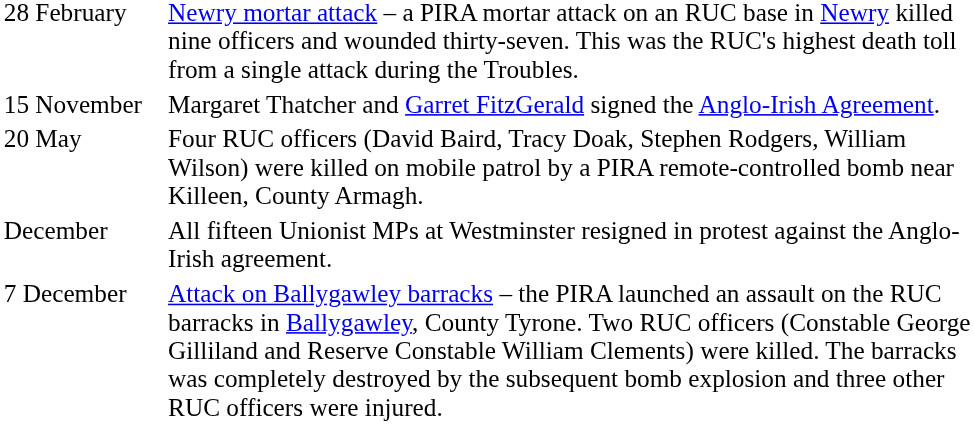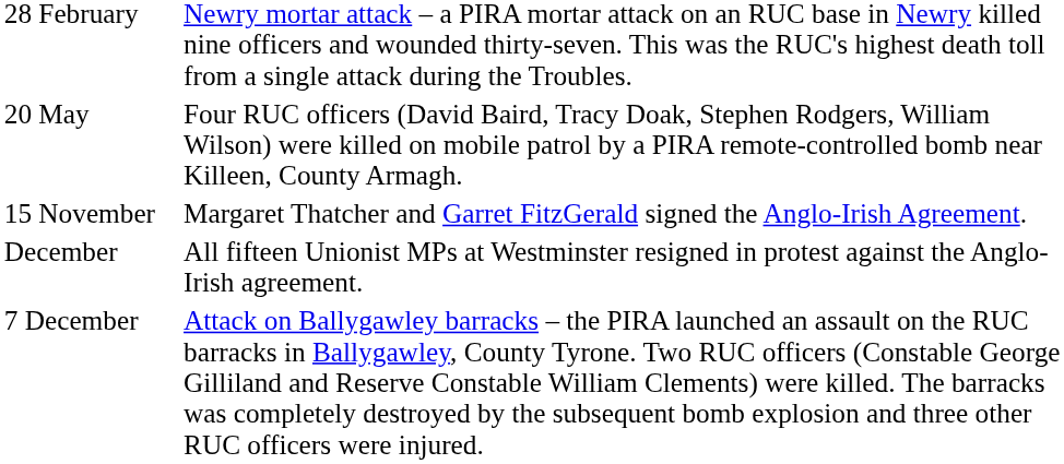 <table width=100%>
 <tr>
 <td style="width:100px; vertical-align:top;">28 February</td>
 <td><a href='#'>Newry mortar attack</a> – a PIRA mortar attack on an RUC base in <a href='#'>Newry</a> killed nine officers and wounded thirty-seven. This was the RUC's highest death toll from a single attack during the Troubles.</td>
 </tr>
 <tr>
+<td valign="top">20 May</td>
+<td>Four RUC officers (David Baird, Tracy Doak, Stephen Rodgers, William Wilson) were killed on mobile patrol by a PIRA remote-controlled bomb near Killeen, County Armagh.</td>
+</tr>
+<tr>
 <td valign="top">15 November</td>
 <td>Margaret Thatcher and <a href='#'>Garret FitzGerald</a> signed the <a href='#'>Anglo-Irish Agreement</a>.</td>
-</tr>
-<tr>
-<td valign="top">20 May</td>
-<td>Four RUC officers (David Baird, Tracy Doak, Stephen Rodgers, William Wilson) were killed on mobile patrol by a PIRA remote-controlled bomb near Killeen, County Armagh.</td>
 </tr>
 <tr>
 <td valign="top">December</td>
 <td>All fifteen Unionist MPs at Westminster resigned in protest against the Anglo-Irish agreement.</td>
 </tr>
 <tr>
 <td valign="top">7 December</td>
 <td><a href='#'>Attack on Ballygawley barracks</a> – the PIRA launched an assault on the RUC barracks in <a href='#'>Ballygawley</a>, County Tyrone. Two RUC officers (Constable George Gilliland and Reserve Constable William Clements) were killed. The barracks was completely destroyed by the subsequent bomb explosion and three other RUC officers were injured.</td>
 </tr>
 </table>
